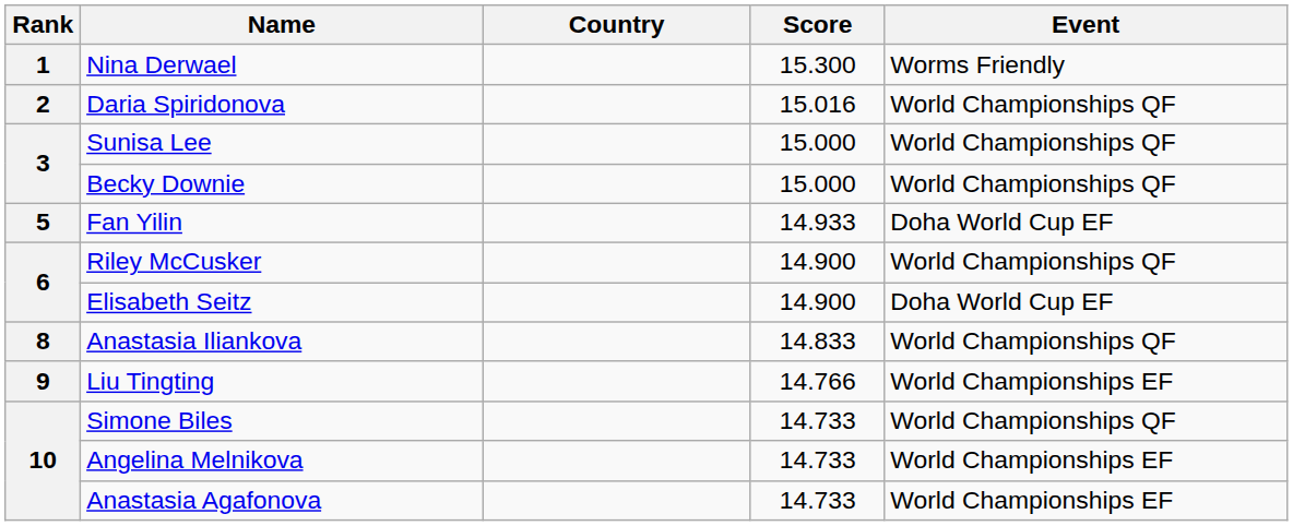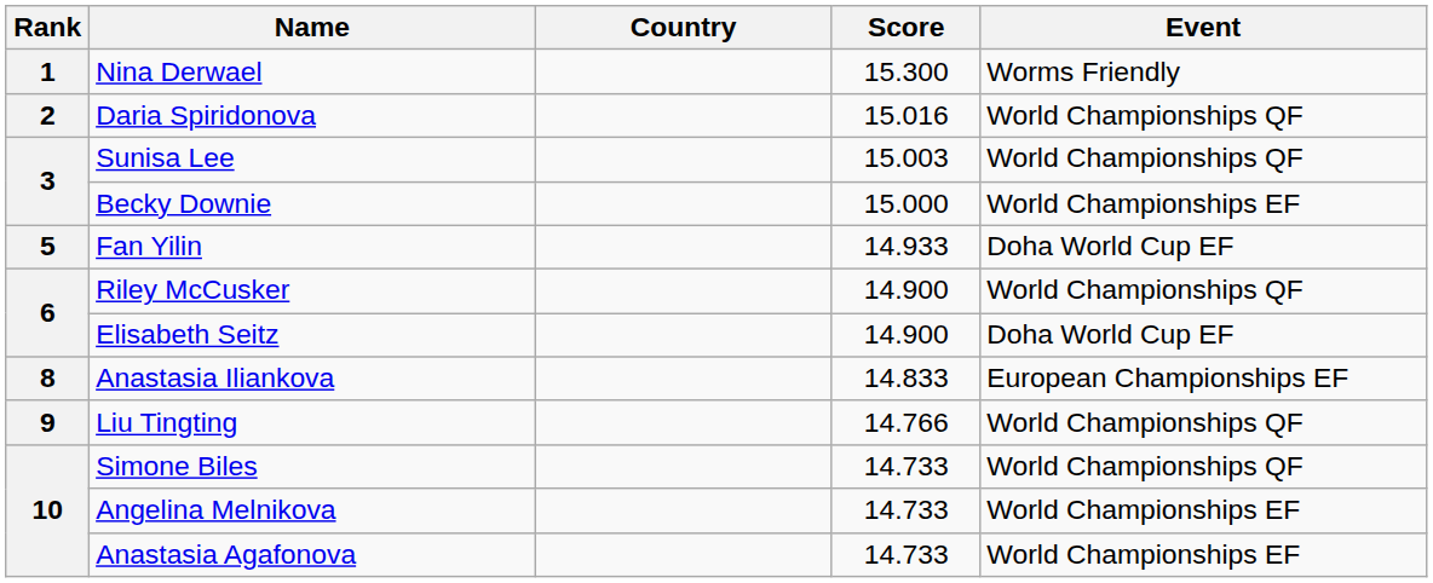 <table style="width:65%;" class="wikitable sortable">
 <tr>
 <th style="text-align:center; width:5%;">Rank</th>
 <th style="text-align:center; width:30%;">Name</th>
 <th style="text-align:center; width:20%;">Country</th>
 <th style="text-align:center; width:10%;">Score</th>
 <th style="text-align:center; width:30%;">Event</th>
 </tr>
 <tr>
 <th>1</th>
 <td><a href='#'>Nina Derwael</a></td>
 <td></td>
 <td align="center">15.300</td>
 <td>Worms Friendly</td>
 </tr>
 <tr>
 <th>2</th>
 <td><a href='#'>Daria Spiridonova</a></td>
 <td></td>
 <td align="center">15.016</td>
 <td>World Championships QF</td>
 </tr>
 <tr>
 <th rowspan="2">3</th>
 <td><a href='#'>Sunisa Lee</a></td>
 <td></td>
-<td align="center">15.000</td>
+<td align="center">15.003</td>
 <td>World Championships QF</td>
 </tr>
 <tr>
 <td><a href='#'>Becky Downie</a></td>
 <td></td>
 <td align="center">15.000</td>
-<td>World Championships QF</td>
+<td>World Championships EF</td>
 </tr>
 <tr>
 <th>5</th>
 <td><a href='#'>Fan Yilin</a></td>
 <td></td>
 <td align="center">14.933</td>
 <td>Doha World Cup EF</td>
 </tr>
 <tr>
 <th rowspan="2">6</th>
 <td><a href='#'>Riley McCusker</a></td>
 <td></td>
 <td align="center">14.900</td>
 <td>World Championships QF</td>
 </tr>
 <tr>
 <td><a href='#'>Elisabeth Seitz</a></td>
 <td></td>
 <td align="center">14.900</td>
 <td>Doha World Cup EF</td>
 </tr>
 <tr>
 <th>8</th>
 <td><a href='#'>Anastasia Iliankova</a></td>
 <td></td>
 <td align="center">14.833</td>
-<td>World Championships QF</td>
+<td>European Championships EF</td>
 </tr>
 <tr>
 <th>9</th>
 <td><a href='#'>Liu Tingting</a></td>
 <td></td>
 <td align="center">14.766</td>
-<td>World Championships EF</td>
+<td>World Championships QF</td>
 </tr>
 <tr>
 <th rowspan="3">10</th>
 <td><a href='#'>Simone Biles</a></td>
 <td></td>
 <td align="center">14.733</td>
 <td>World Championships QF</td>
 </tr>
 <tr>
 <td><a href='#'>Angelina Melnikova</a></td>
 <td></td>
 <td align="center">14.733</td>
 <td>World Championships EF</td>
 </tr>
 <tr>
 <td><a href='#'>Anastasia Agafonova</a></td>
 <td></td>
 <td align="center">14.733</td>
 <td>World Championships EF</td>
 </tr>
 </table>
